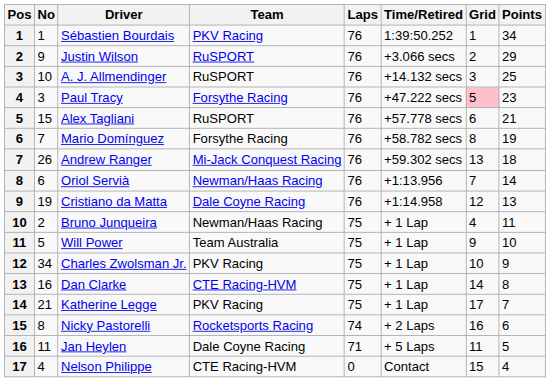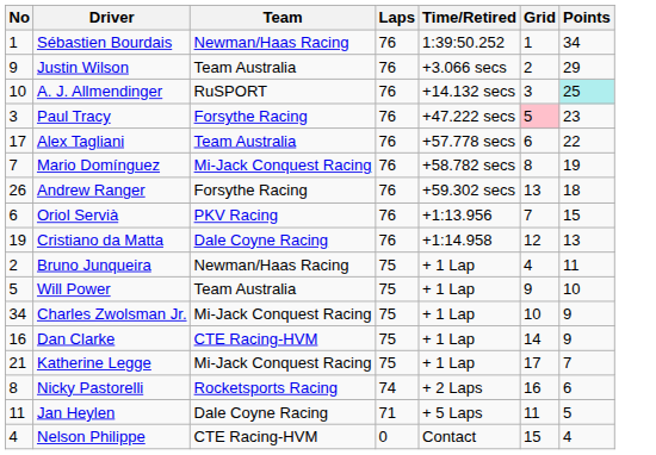 <table class="wikitable" style="font-size:95%;">
 <tr>
-<th>Pos</th>
 <th>No</th>
 <th>Driver</th>
 <th>Team</th>
 <th>Laps</th>
 <th>Time/Retired</th>
 <th>Grid</th>
 <th>Points</th>
 </tr>
 <tr>
-<th>1</th>
 <td>1</td>
 <td> <a href='#'>Sébastien Bourdais</a></td>
-<td><a href='#'>PKV Racing</a></td>
+<td><a href='#'>Newman/Haas Racing</a></td>
 <td>76</td>
 <td>1:39:50.252</td>
 <td>1</td>
 <td>34</td>
 </tr>
 <tr>
-<th>2</th>
 <td>9</td>
 <td> <a href='#'>Justin Wilson</a></td>
-<td><a href='#'>RuSPORT</a></td>
+<td>Team Australia</td>
 <td>76</td>
 <td>+3.066 secs</td>
 <td>2</td>
 <td>29</td>
 </tr>
 <tr>
-<th>3</th>
 <td>10</td>
 <td> <a href='#'>A. J. Allmendinger</a></td>
 <td>RuSPORT</td>
 <td>76</td>
 <td>+14.132 secs</td>
 <td>3</td>
-<td>25</td>
+<td style="background: paleturquoise;">25</td>
 </tr>
 <tr>
-<th>4</th>
 <td>3</td>
 <td> <a href='#'>Paul Tracy</a></td>
 <td><a href='#'>Forsythe Racing</a></td>
 <td>76</td>
 <td>+47.222 secs</td>
 <td style="background: pink;">5</td>
 <td>23</td>
 </tr>
 <tr>
-<th>5</th>
-<td>15</td>
+<td>17</td>
 <td> <a href='#'>Alex Tagliani</a></td>
-<td>RuSPORT</td>
+<td><a href='#'>Team Australia</a></td>
 <td>76</td>
 <td>+57.778 secs</td>
 <td>6</td>
-<td>21</td>
+<td>22</td>
 </tr>
 <tr>
-<th>6</th>
 <td>7</td>
 <td> <a href='#'>Mario Domínguez</a></td>
-<td>Forsythe Racing</td>
+<td><a href='#'>Mi-Jack Conquest Racing</a></td>
 <td>76</td>
 <td>+58.782 secs</td>
 <td>8</td>
 <td>19</td>
 </tr>
 <tr>
-<th>7</th>
 <td>26</td>
 <td> <a href='#'>Andrew Ranger</a></td>
-<td><a href='#'>Mi-Jack Conquest Racing</a></td>
+<td>Forsythe Racing</td>
 <td>76</td>
 <td>+59.302 secs</td>
 <td>13</td>
 <td>18</td>
 </tr>
 <tr>
-<th>8</th>
 <td>6</td>
 <td> <a href='#'>Oriol Servià</a></td>
-<td><a href='#'>Newman/Haas Racing</a></td>
+<td><a href='#'>PKV Racing</a></td>
 <td>76</td>
 <td>+1:13.956</td>
 <td>7</td>
-<td>14</td>
+<td>15</td>
 </tr>
 <tr>
-<th>9</th>
 <td>19</td>
 <td> <a href='#'>Cristiano da Matta</a></td>
 <td><a href='#'>Dale Coyne Racing</a></td>
 <td>76</td>
 <td>+1:14.958</td>
 <td>12</td>
 <td>13</td>
 </tr>
 <tr>
-<th>10</th>
 <td>2</td>
 <td> <a href='#'>Bruno Junqueira</a></td>
 <td>Newman/Haas Racing</td>
 <td>75</td>
 <td>+ 1 Lap</td>
 <td>4</td>
 <td>11</td>
 </tr>
 <tr>
-<th>11</th>
 <td>5</td>
 <td> <a href='#'>Will Power</a></td>
 <td>Team Australia</td>
 <td>75</td>
 <td>+ 1 Lap</td>
 <td>9</td>
 <td>10</td>
 </tr>
 <tr>
-<th>12</th>
 <td>34</td>
 <td> <a href='#'>Charles Zwolsman Jr.</a></td>
-<td>PKV Racing</td>
+<td>Mi-Jack Conquest Racing</td>
 <td>75</td>
 <td>+ 1 Lap</td>
 <td>10</td>
 <td>9</td>
 </tr>
 <tr>
-<th>13</th>
 <td>16</td>
 <td> <a href='#'>Dan Clarke</a></td>
 <td><a href='#'>CTE Racing-HVM</a></td>
 <td>75</td>
 <td>+ 1 Lap</td>
 <td>14</td>
-<td>8</td>
+<td>9</td>
 </tr>
 <tr>
-<th>14</th>
 <td>21</td>
 <td> <a href='#'>Katherine Legge</a></td>
-<td>PKV Racing</td>
+<td>Mi-Jack Conquest Racing</td>
 <td>75</td>
 <td>+ 1 Lap</td>
 <td>17</td>
 <td>7</td>
 </tr>
 <tr>
-<th>15</th>
 <td>8</td>
 <td> <a href='#'>Nicky Pastorelli</a></td>
 <td><a href='#'>Rocketsports Racing</a></td>
 <td>74</td>
 <td>+ 2 Laps</td>
 <td>16</td>
 <td>6</td>
 </tr>
 <tr>
-<th>16</th>
 <td>11</td>
 <td> <a href='#'>Jan Heylen</a></td>
 <td>Dale Coyne Racing</td>
 <td>71</td>
 <td>+ 5 Laps</td>
 <td>11</td>
 <td>5</td>
 </tr>
 <tr>
-<th>17</th>
 <td>4</td>
 <td> <a href='#'>Nelson Philippe</a></td>
 <td>CTE Racing-HVM</td>
 <td>0</td>
 <td>Contact</td>
 <td>15</td>
 <td>4</td>
 </tr>
 </table>
